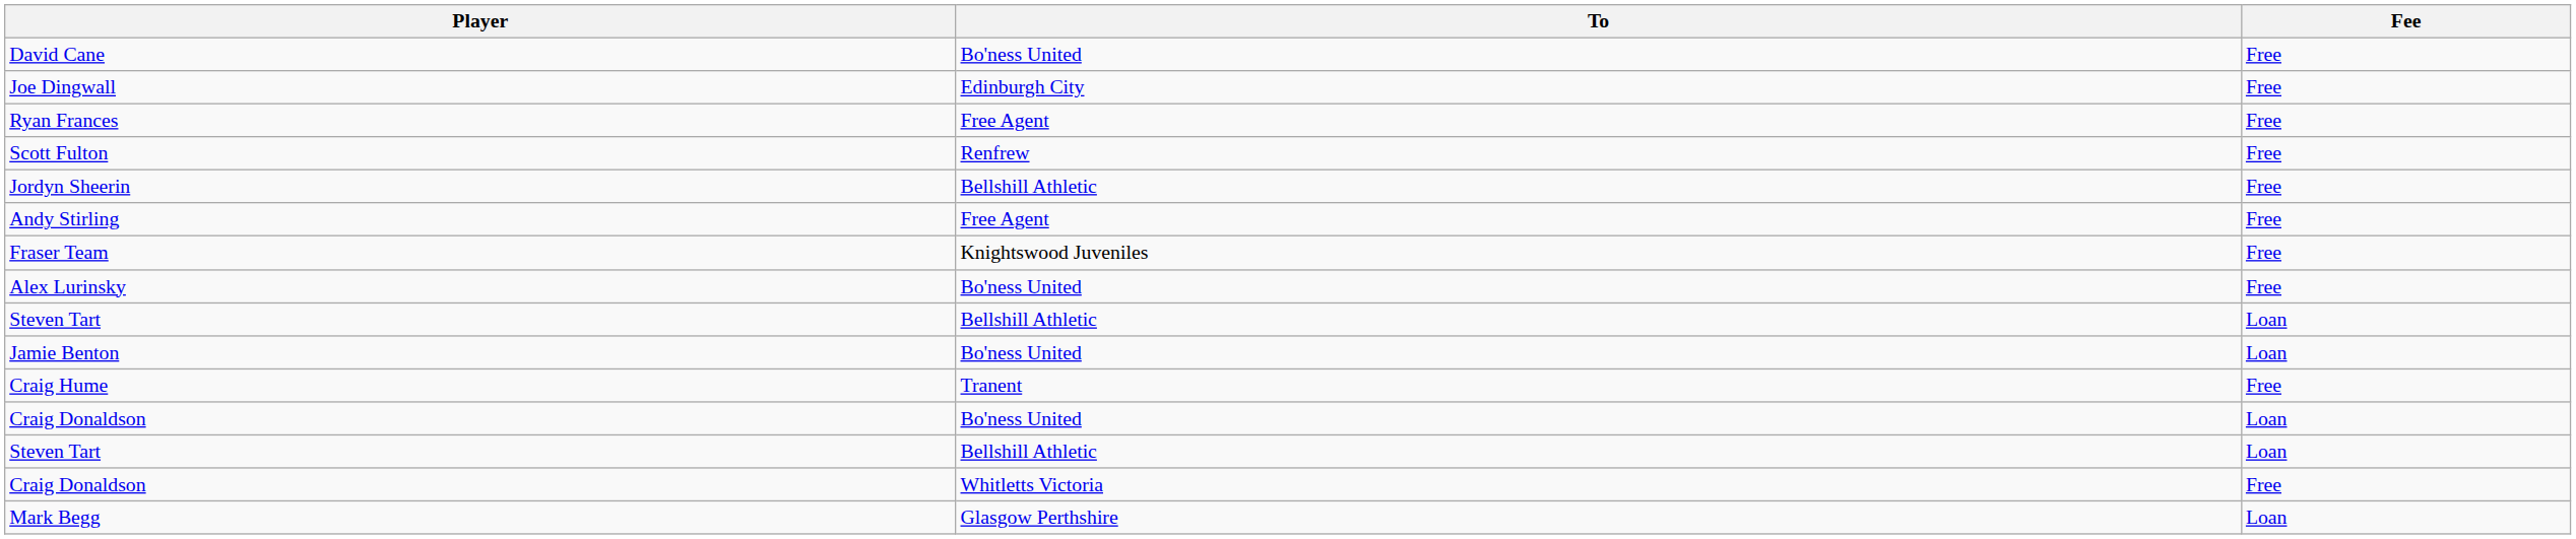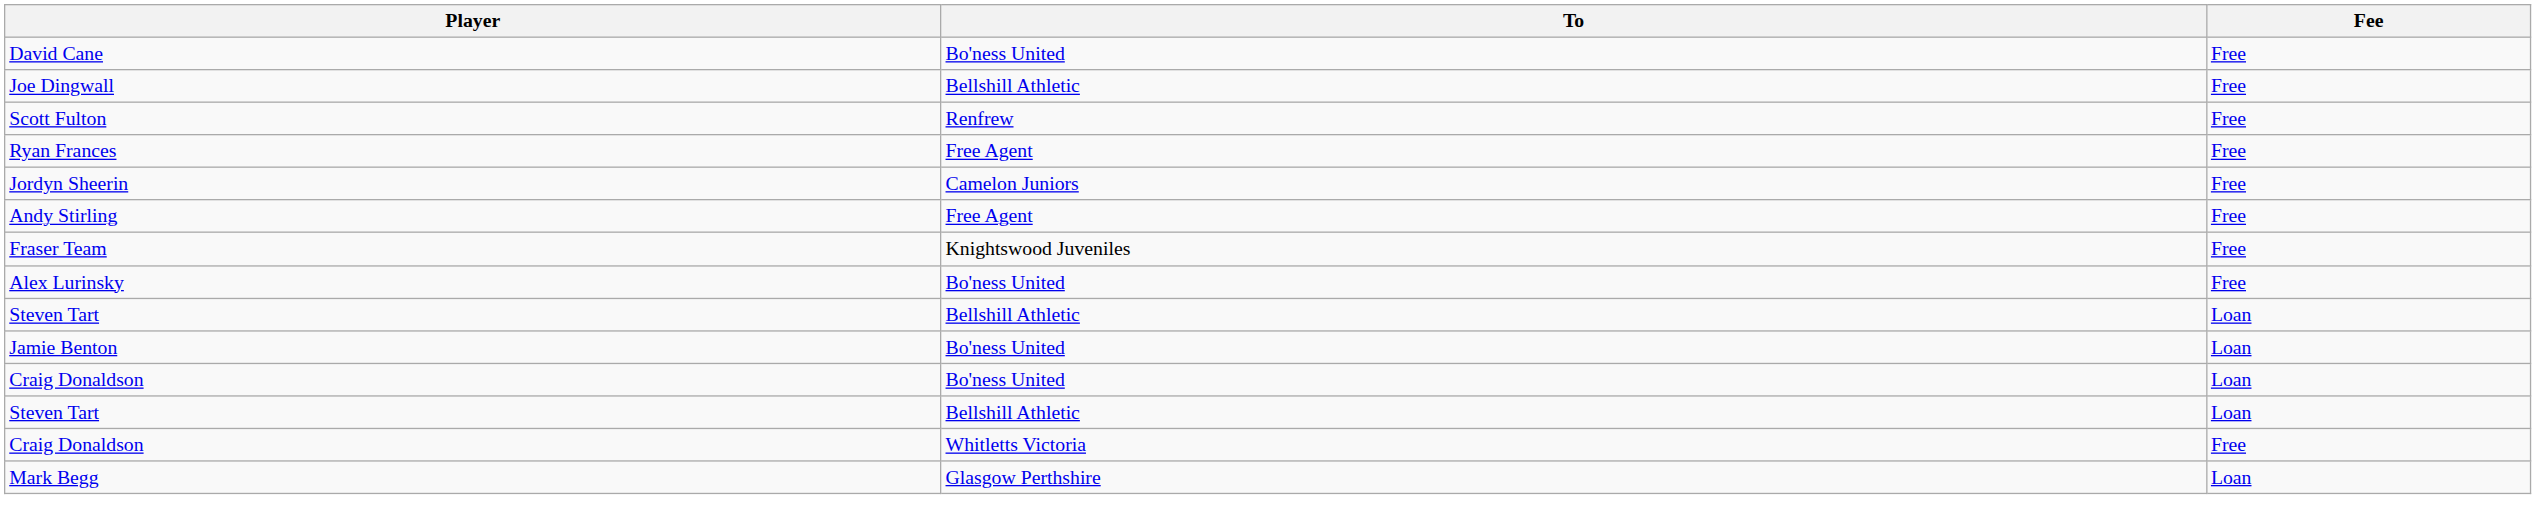 <table class="wikitable" style="text-align:center; font-size:95%;width:98%; text-align:left">
 <tr>
 <th>Player</th>
 <th>To</th>
 <th>Fee</th>
 </tr>
 <tr>
 <td> <a href='#'>David Cane</a></td>
 <td> <a href='#'>Bo'ness United</a></td>
 <td><a href='#'>Free</a></td>
 </tr>
 <tr>
 <td> <a href='#'>Joe Dingwall</a></td>
-<td> <a href='#'>Edinburgh City</a></td>
+<td> <a href='#'>Bellshill Athletic</a></td>
+<td><a href='#'>Free</a></td>
+</tr>
+<tr>
+<td> <a href='#'>Scott Fulton</a></td>
+<td> <a href='#'>Renfrew</a></td>
 <td><a href='#'>Free</a></td>
 </tr>
 <tr>
 <td> <a href='#'>Ryan Frances</a></td>
 <td><a href='#'>Free Agent</a></td>
 <td><a href='#'>Free</a></td>
 </tr>
 <tr>
-<td> <a href='#'>Scott Fulton</a></td>
-<td> <a href='#'>Renfrew</a></td>
-<td><a href='#'>Free</a></td>
-</tr>
-<tr>
 <td> <a href='#'>Jordyn Sheerin</a></td>
-<td> <a href='#'>Bellshill Athletic</a></td>
+<td> <a href='#'>Camelon Juniors</a></td>
 <td><a href='#'>Free</a></td>
 </tr>
 <tr>
 <td> <a href='#'>Andy Stirling</a></td>
 <td><a href='#'>Free Agent</a></td>
 <td><a href='#'>Free</a></td>
 </tr>
 <tr>
 <td> <a href='#'>Fraser Team</a></td>
 <td> Knightswood Juveniles</td>
 <td><a href='#'>Free</a></td>
 </tr>
 <tr>
 <td> <a href='#'>Alex Lurinsky</a></td>
 <td> <a href='#'>Bo'ness United</a></td>
 <td><a href='#'>Free</a></td>
 </tr>
 <tr>
 <td> <a href='#'>Steven Tart</a></td>
 <td> <a href='#'>Bellshill Athletic</a></td>
 <td><a href='#'>Loan</a></td>
 </tr>
 <tr>
 <td> <a href='#'>Jamie Benton</a></td>
 <td> <a href='#'>Bo'ness United</a></td>
 <td><a href='#'>Loan</a></td>
 </tr>
 <tr>
-<td> <a href='#'>Craig Hume</a></td>
-<td> <a href='#'>Tranent</a></td>
-<td><a href='#'>Free</a></td>
-</tr>
-<tr>
 <td> <a href='#'>Craig Donaldson</a></td>
 <td> <a href='#'>Bo'ness United</a></td>
 <td><a href='#'>Loan</a></td>
 </tr>
 <tr>
 <td> <a href='#'>Steven Tart</a></td>
 <td> <a href='#'>Bellshill Athletic</a></td>
 <td><a href='#'>Loan</a></td>
 </tr>
 <tr>
 <td> <a href='#'>Craig Donaldson</a></td>
 <td> <a href='#'>Whitletts Victoria</a></td>
 <td><a href='#'>Free</a></td>
 </tr>
 <tr>
 <td> <a href='#'>Mark Begg</a></td>
 <td> <a href='#'>Glasgow Perthshire</a></td>
 <td><a href='#'>Loan</a></td>
 </tr>
 </table>
